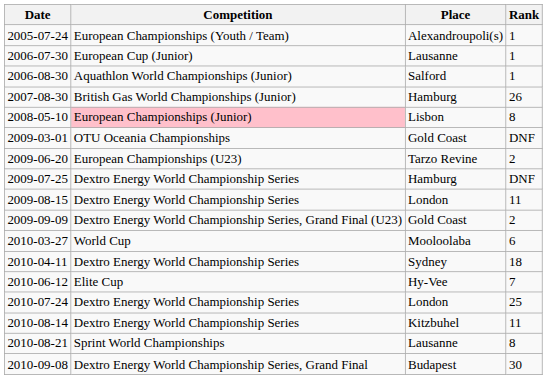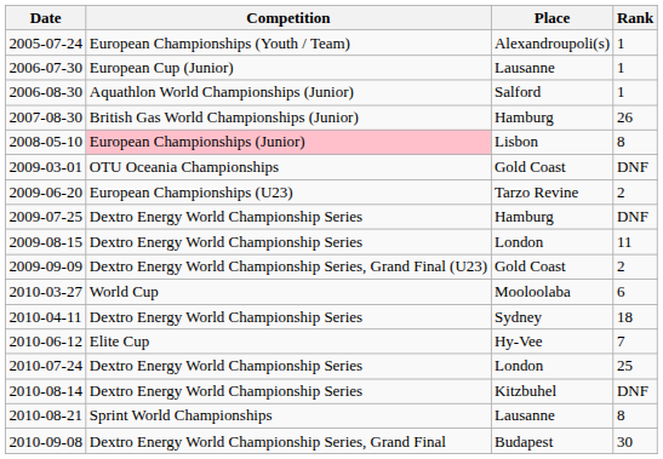 <table class="wikitable sortable">
 <tr>
 <th>Date</th>
 <th>Competition</th>
 <th>Place</th>
 <th>Rank</th>
 </tr>
 <tr>
 <td>2005-07-24</td>
 <td>European Championships (Youth / Team)</td>
 <td>Alexandroupoli(s)</td>
 <td>1</td>
 </tr>
 <tr>
 <td>2006-07-30</td>
 <td>European Cup (Junior)</td>
 <td>Lausanne</td>
 <td>1</td>
 </tr>
 <tr>
 <td>2006-08-30</td>
 <td>Aquathlon World Championships (Junior)</td>
 <td>Salford</td>
 <td>1</td>
 </tr>
 <tr>
 <td>2007-08-30</td>
 <td>British Gas World Championships (Junior)</td>
 <td>Hamburg</td>
 <td>26</td>
 </tr>
 <tr>
 <td>2008-05-10</td>
 <td style="background: pink;">European Championships (Junior)</td>
 <td>Lisbon</td>
 <td>8</td>
 </tr>
 <tr>
 <td>2009-03-01</td>
 <td>OTU Oceania Championships</td>
 <td>Gold Coast</td>
 <td>DNF</td>
 </tr>
 <tr>
 <td>2009-06-20</td>
 <td>European Championships (U23)</td>
 <td>Tarzo Revine</td>
 <td>2</td>
 </tr>
 <tr>
 <td>2009-07-25</td>
 <td>Dextro Energy World Championship Series</td>
 <td>Hamburg</td>
 <td>DNF</td>
 </tr>
 <tr>
 <td>2009-08-15</td>
 <td>Dextro Energy World Championship Series</td>
 <td>London</td>
 <td>11</td>
 </tr>
 <tr>
 <td>2009-09-09</td>
 <td>Dextro Energy World Championship Series, Grand Final (U23)</td>
 <td>Gold Coast</td>
 <td>2</td>
 </tr>
 <tr>
 <td>2010-03-27</td>
 <td>World Cup</td>
 <td>Mooloolaba</td>
 <td>6</td>
 </tr>
 <tr>
 <td>2010-04-11</td>
 <td>Dextro Energy World Championship Series</td>
 <td>Sydney</td>
 <td>18</td>
 </tr>
 <tr>
 <td>2010-06-12</td>
 <td>Elite Cup</td>
 <td>Hy-Vee</td>
 <td>7</td>
 </tr>
 <tr>
 <td>2010-07-24</td>
 <td>Dextro Energy World Championship Series</td>
 <td>London</td>
 <td>25</td>
 </tr>
 <tr>
 <td>2010-08-14</td>
 <td>Dextro Energy World Championship Series</td>
 <td>Kitzbuhel</td>
-<td>11</td>
+<td>DNF</td>
 </tr>
 <tr>
 <td>2010-08-21</td>
 <td>Sprint World Championships</td>
 <td>Lausanne</td>
 <td>8</td>
 </tr>
 <tr>
 <td>2010-09-08</td>
 <td>Dextro Energy World Championship Series, Grand Final</td>
 <td>Budapest</td>
 <td>30</td>
 </tr>
 </table>
